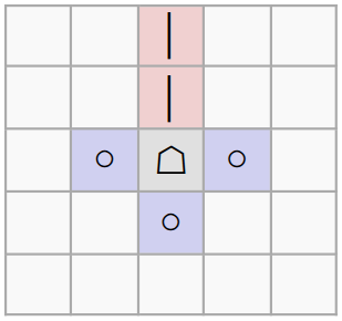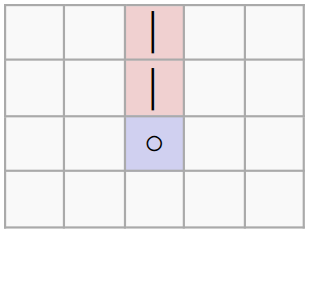 <table border="1" class="wikitable">
 <tr align=center>
 <td width="20"> </td>
 <td width="20"> </td>
 <td width="20" style="background:#f0d0d0;">│</td>
 <td width="20"> </td>
 <td width="20"> </td>
 </tr>
 <tr align=center>
 <td> </td>
 <td> </td>
 <td style="background:#f0d0d0;">│</td>
 <td> </td>
 <td> </td>
 </tr>
 <tr align=center>
 <td> </td>
-<td style="background:#d0d0f0;">○</td>
-<td style="background:#e0e0e0;">☖</td>
-<td style="background:#d0d0f0;">○</td>
-<td> </td>
-</tr>
-<tr align=center>
-<td> </td>
 <td> </td>
 <td style="background:#d0d0f0;">○</td>
 <td> </td>
 <td> </td>
 </tr>
 <tr align=center>
 <td> </td>
 <td> </td>
 <td> </td>
 <td> </td>
 <td> </td>
 </tr>
 </table>
